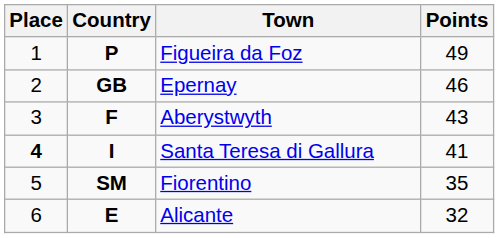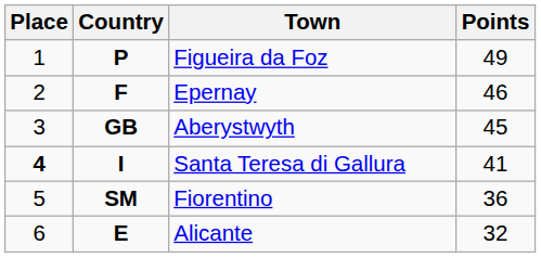 <table class="wikitable" style="text-align;">
 <tr>
 <th width="25">Place</th>
 <th width="25">Country</th>
 <th width="200">Town</th>
 <th width="25">Points</th>
 </tr>
 <tr>
 <td align="center">1</td>
 <td align="center"><strong>P</strong></td>
 <td align="left"><a href='#'>Figueira da Foz</a></td>
 <td align="center">49</td>
 </tr>
 <tr>
 <td align="center">2</td>
-<td align="center"><strong>GB</strong></td>
+<td align="center"><strong>F</strong></td>
 <td align="left"><a href='#'>Epernay</a></td>
 <td align="center">46</td>
 </tr>
 <tr>
 <td align="center">3</td>
-<td align="center"><strong>F</strong></td>
+<td align="center"><strong>GB</strong></td>
 <td align="left"><a href='#'>Aberystwyth</a></td>
-<td align="center">43</td>
+<td align="center">45</td>
 </tr>
 <tr>
 <td align="center"><strong>4</strong></td>
 <td align="center"><strong>I</strong></td>
 <td align="left"><a href='#'>Santa Teresa di Gallura</a></td>
 <td align="center">41</td>
 </tr>
 <tr>
 <td align="center">5</td>
 <td align="center"><strong>SM</strong></td>
 <td align="left"><a href='#'>Fiorentino</a></td>
-<td align="center">35</td>
+<td align="center">36</td>
 </tr>
 <tr>
 <td align="center">6</td>
 <td align="center"><strong>E</strong></td>
 <td align="left"><a href='#'>Alicante</a></td>
 <td align="center">32</td>
 </tr>
 </table>
